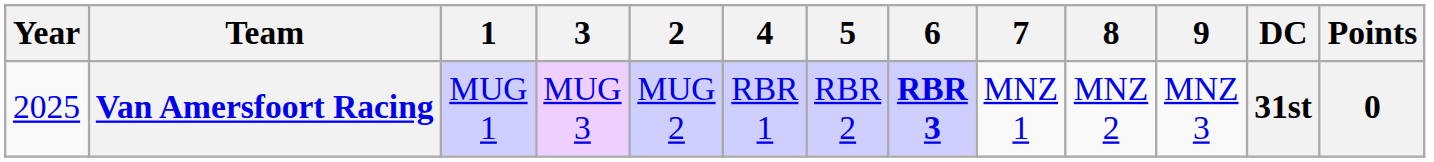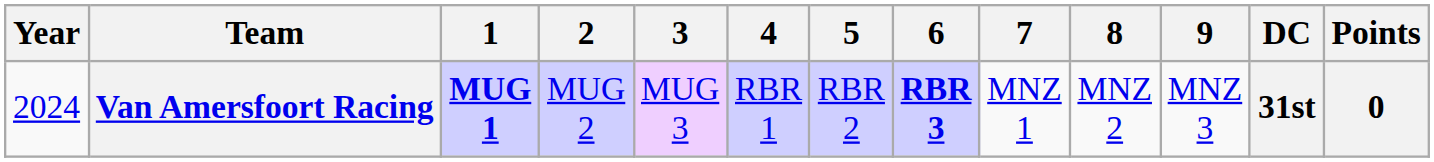 <table class="wikitable" style="text-align:center; font-size:90%">
 <tr>
 <th>Year</th>
 <th>Team</th>
 <th>1</th>
+<th>2</th>
 <th>3</th>
-<th>2</th>
 <th>4</th>
 <th>5</th>
 <th>6</th>
 <th>7</th>
 <th>8</th>
 <th>9</th>
 <th>DC</th>
 <th>Points</th>
 </tr>
 <tr>
-<td><a href='#'>2025</a></td>
+<td><a href='#'>2024</a></td>
 <th><a href='#'>Van Amersfoort Racing</a></th>
-<td style="background:#CFCFFF;"><a href='#'>MUG<br>1</a><br></td>
+<td style="background:#CFCFFF;"><strong><a href='#'>MUG<br>1</a><br></strong></td>
+<td style="background:#CFCFFF;"><a href='#'>MUG<br>2</a><br></td>
 <td style="background:#EFCFFF;"><a href='#'>MUG<br>3</a><br></td>
-<td style="background:#CFCFFF;"><a href='#'>MUG<br>2</a><br></td>
 <td style="background:#CFCFFF;"><a href='#'>RBR<br>1</a><br></td>
 <td style="background:#CFCFFF;"><a href='#'>RBR<br>2</a><br></td>
 <td style="background:#CFCFFF;"><strong><a href='#'>RBR<br>3</a><br></strong></td>
 <td><a href='#'>MNZ<br>1</a></td>
 <td><a href='#'>MNZ<br>2</a></td>
 <td><a href='#'>MNZ<br>3</a></td>
 <th>31st</th>
 <th>0</th>
 </tr>
 </table>
